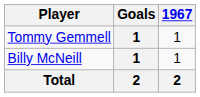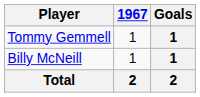 <table class="wikitable sortable" style="text-align:center;">
 <tr>
 <th>Player</th>
+<th><a href='#'>1967</a></th>
 <th>Goals</th>
-<th><a href='#'>1967</a></th>
 </tr>
 <tr>
 <td align="left"> <a href='#'>Tommy Gemmell</a></td>
+<td>1</td>
 <th>1</th>
-<td>1</td>
 </tr>
 <tr>
 <td align="left"> <a href='#'>Billy McNeill</a></td>
+<td>1</td>
 <th>1</th>
-<td>1</td>
 </tr>
 <tr class="sortbottom">
 <th>Total</th>
 <th>2</th>
 <th>2</th>
 </tr>
 </table>
